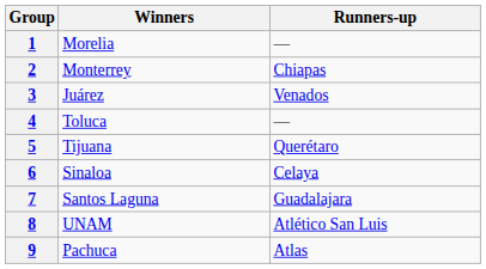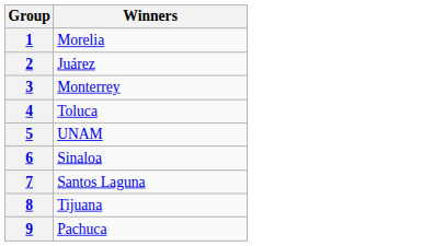 <table class="wikitable">
 <tr>
 <th>Group</th>
 <th width=200>Winners</th>
-<th width=200>Runners-up</th>
 </tr>
 <tr>
 <th><a href='#'>1</a></th>
 <td><a href='#'>Morelia</a></td>
-<td>—</td>
 </tr>
 <tr>
 <th><a href='#'>2</a></th>
-<td><a href='#'>Monterrey</a></td>
-<td><a href='#'>Chiapas</a></td>
+<td><a href='#'>Juárez</a></td>
 </tr>
 <tr>
 <th><a href='#'>3</a></th>
-<td><a href='#'>Juárez</a></td>
-<td><a href='#'>Venados</a></td>
+<td><a href='#'>Monterrey</a></td>
 </tr>
 <tr>
 <th><a href='#'>4</a></th>
 <td><a href='#'>Toluca</a></td>
-<td>—</td>
 </tr>
 <tr>
 <th><a href='#'>5</a></th>
-<td><a href='#'>Tijuana</a></td>
-<td><a href='#'>Querétaro</a></td>
+<td><a href='#'>UNAM</a></td>
 </tr>
 <tr>
 <th><a href='#'>6</a></th>
 <td><a href='#'>Sinaloa</a></td>
-<td><a href='#'>Celaya</a></td>
 </tr>
 <tr>
 <th><a href='#'>7</a></th>
 <td><a href='#'>Santos Laguna</a></td>
-<td><a href='#'>Guadalajara</a></td>
 </tr>
 <tr>
 <th><a href='#'>8</a></th>
-<td><a href='#'>UNAM</a></td>
-<td><a href='#'>Atlético San Luis</a></td>
+<td><a href='#'>Tijuana</a></td>
 </tr>
 <tr>
 <th><a href='#'>9</a></th>
 <td><a href='#'>Pachuca</a></td>
-<td><a href='#'>Atlas</a></td>
 </tr>
 </table>
